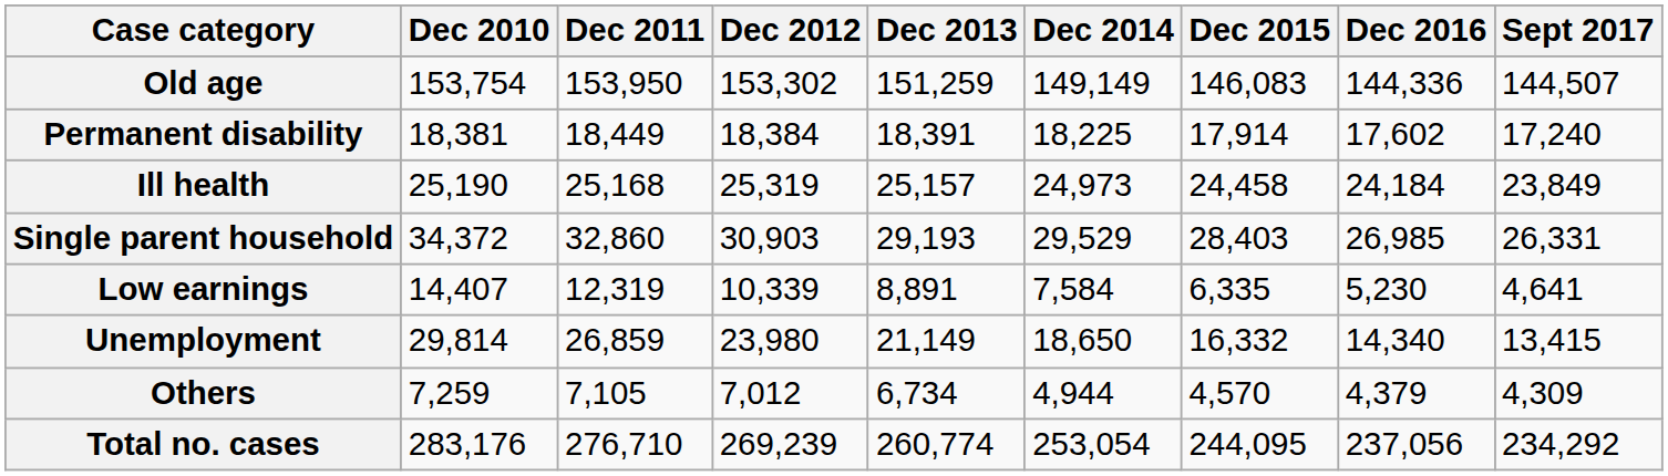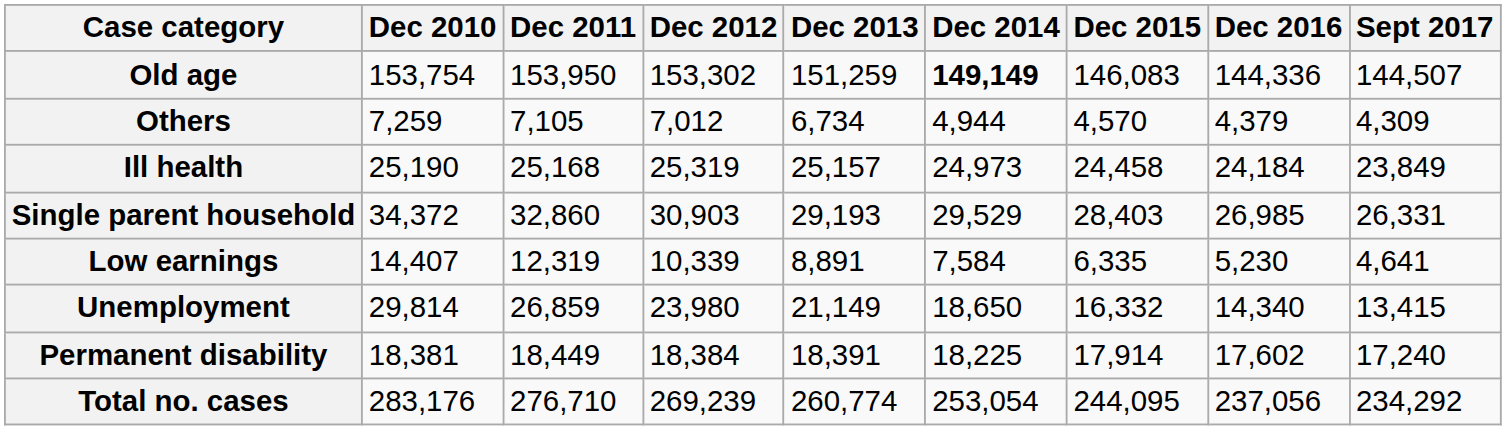 <table class="wikitable">
 <tr>
 <th><strong>Case category</strong></th>
 <th><strong>Dec 2010</strong></th>
 <th><strong>Dec 2011</strong></th>
 <th><strong>Dec 2012</strong></th>
 <th><strong>Dec 2013</strong></th>
 <th><strong>Dec 2014</strong></th>
 <th><strong>Dec 2015</strong></th>
 <th><strong>Dec 2016</strong></th>
 <th><strong>Sept 2017</strong></th>
 </tr>
 <tr>
 <th><strong>Old age</strong></th>
 <td>153,754</td>
 <td>153,950</td>
 <td>153,302</td>
 <td>151,259</td>
-<td>149,149</td>
+<td><strong>149,149</strong></td>
 <td>146,083</td>
 <td>144,336</td>
 <td>144,507</td>
 </tr>
 <tr>
-<th><strong>Permanent disability</strong></th>
-<td>18,381</td>
-<td>18,449</td>
-<td>18,384</td>
-<td>18,391</td>
-<td>18,225</td>
-<td>17,914</td>
-<td>17,602</td>
-<td>17,240</td>
+<th><strong>Others</strong></th>
+<td>7,259</td>
+<td>7,105</td>
+<td>7,012</td>
+<td>6,734</td>
+<td>4,944</td>
+<td>4,570</td>
+<td>4,379</td>
+<td>4,309</td>
 </tr>
 <tr>
 <th><strong>Ill health</strong></th>
 <td>25,190</td>
 <td>25,168</td>
 <td>25,319</td>
 <td>25,157</td>
 <td>24,973</td>
 <td>24,458</td>
 <td>24,184</td>
 <td>23,849</td>
 </tr>
 <tr>
 <th><strong>Single parent household</strong></th>
 <td>34,372</td>
 <td>32,860</td>
 <td>30,903</td>
 <td>29,193</td>
 <td>29,529</td>
 <td>28,403</td>
 <td>26,985</td>
 <td>26,331</td>
 </tr>
 <tr>
 <th><strong>Low earnings</strong></th>
 <td>14,407</td>
 <td>12,319</td>
 <td>10,339</td>
 <td>8,891</td>
 <td>7,584</td>
 <td>6,335</td>
 <td>5,230</td>
 <td>4,641</td>
 </tr>
 <tr>
 <th><strong>Unemployment</strong></th>
 <td>29,814</td>
 <td>26,859</td>
 <td>23,980</td>
 <td>21,149</td>
 <td>18,650</td>
 <td>16,332</td>
 <td>14,340</td>
 <td>13,415</td>
 </tr>
 <tr>
-<th><strong>Others</strong></th>
-<td>7,259</td>
-<td>7,105</td>
-<td>7,012</td>
-<td>6,734</td>
-<td>4,944</td>
-<td>4,570</td>
-<td>4,379</td>
-<td>4,309</td>
+<th><strong>Permanent disability</strong></th>
+<td>18,381</td>
+<td>18,449</td>
+<td>18,384</td>
+<td>18,391</td>
+<td>18,225</td>
+<td>17,914</td>
+<td>17,602</td>
+<td>17,240</td>
 </tr>
 <tr>
 <th><strong>Total no. cases</strong></th>
 <td>283,176</td>
 <td>276,710</td>
 <td>269,239</td>
 <td>260,774</td>
 <td>253,054</td>
 <td>244,095</td>
 <td>237,056</td>
 <td>234,292</td>
 </tr>
 </table>
